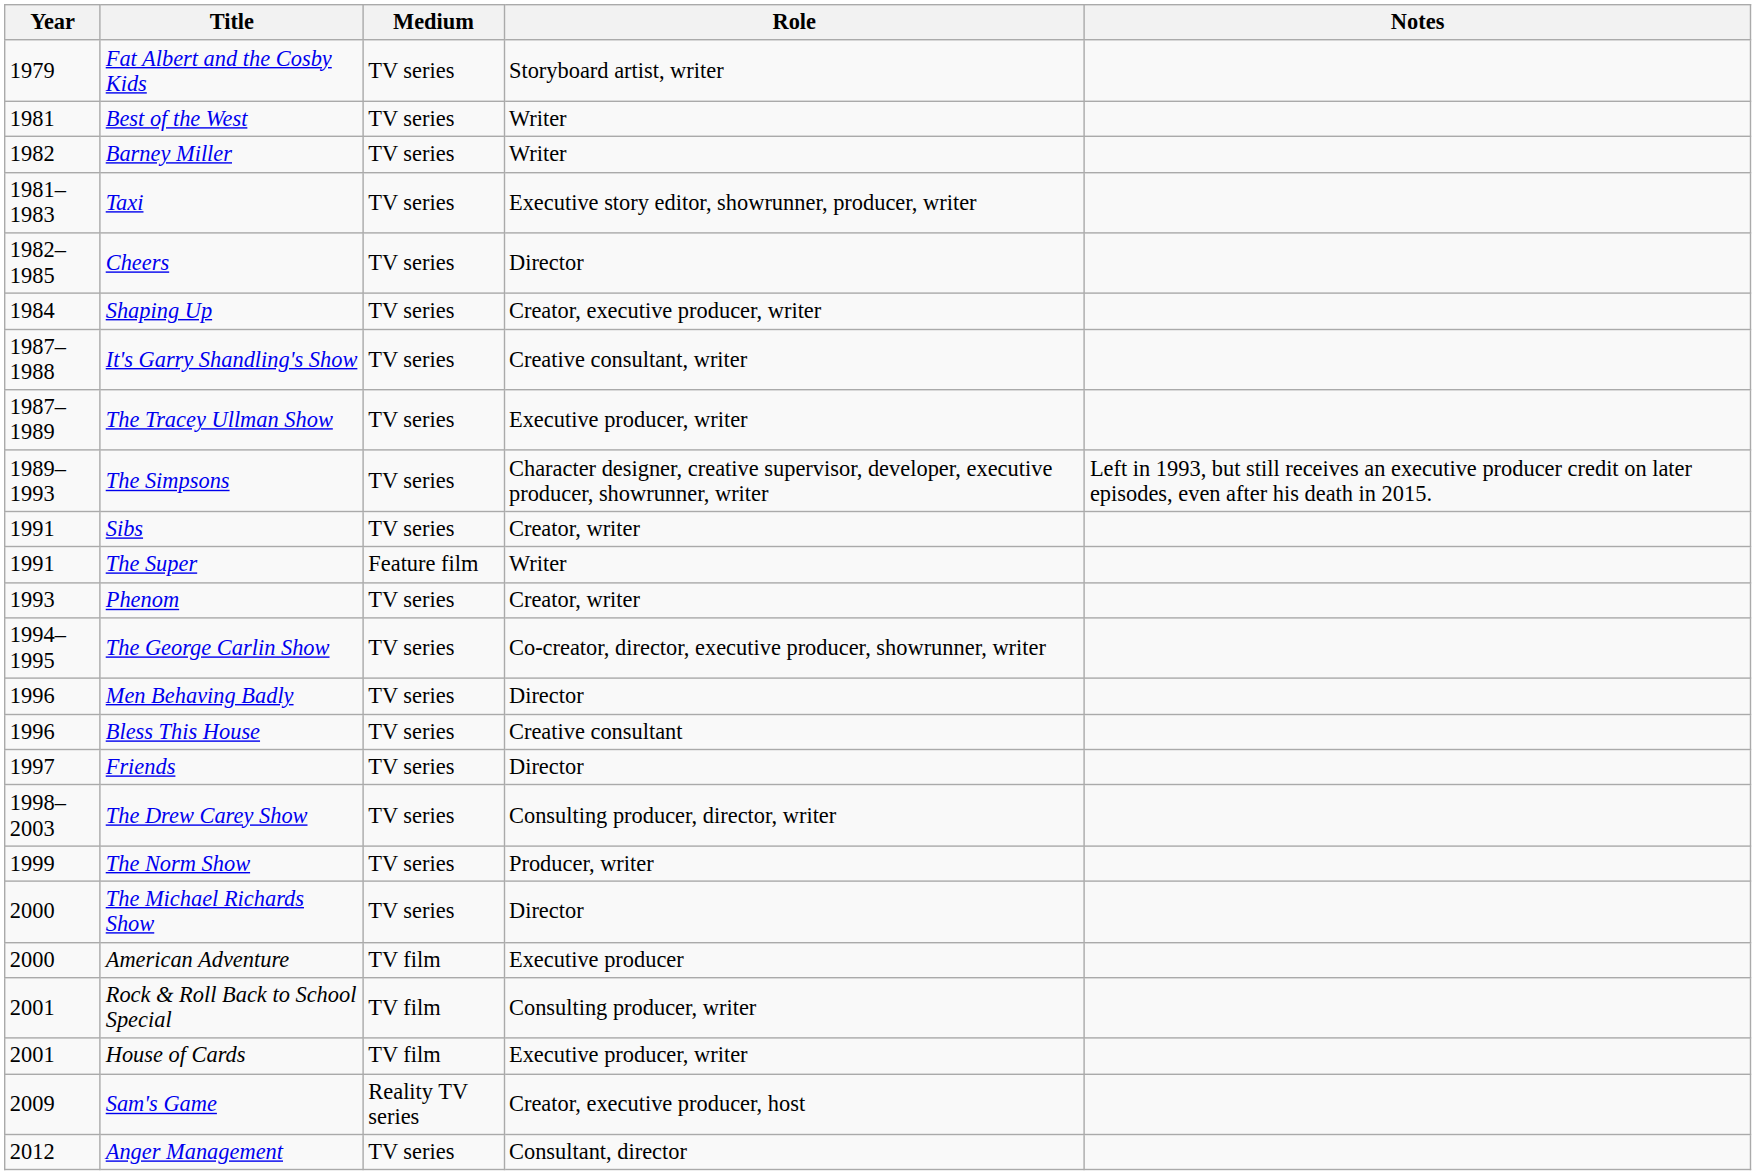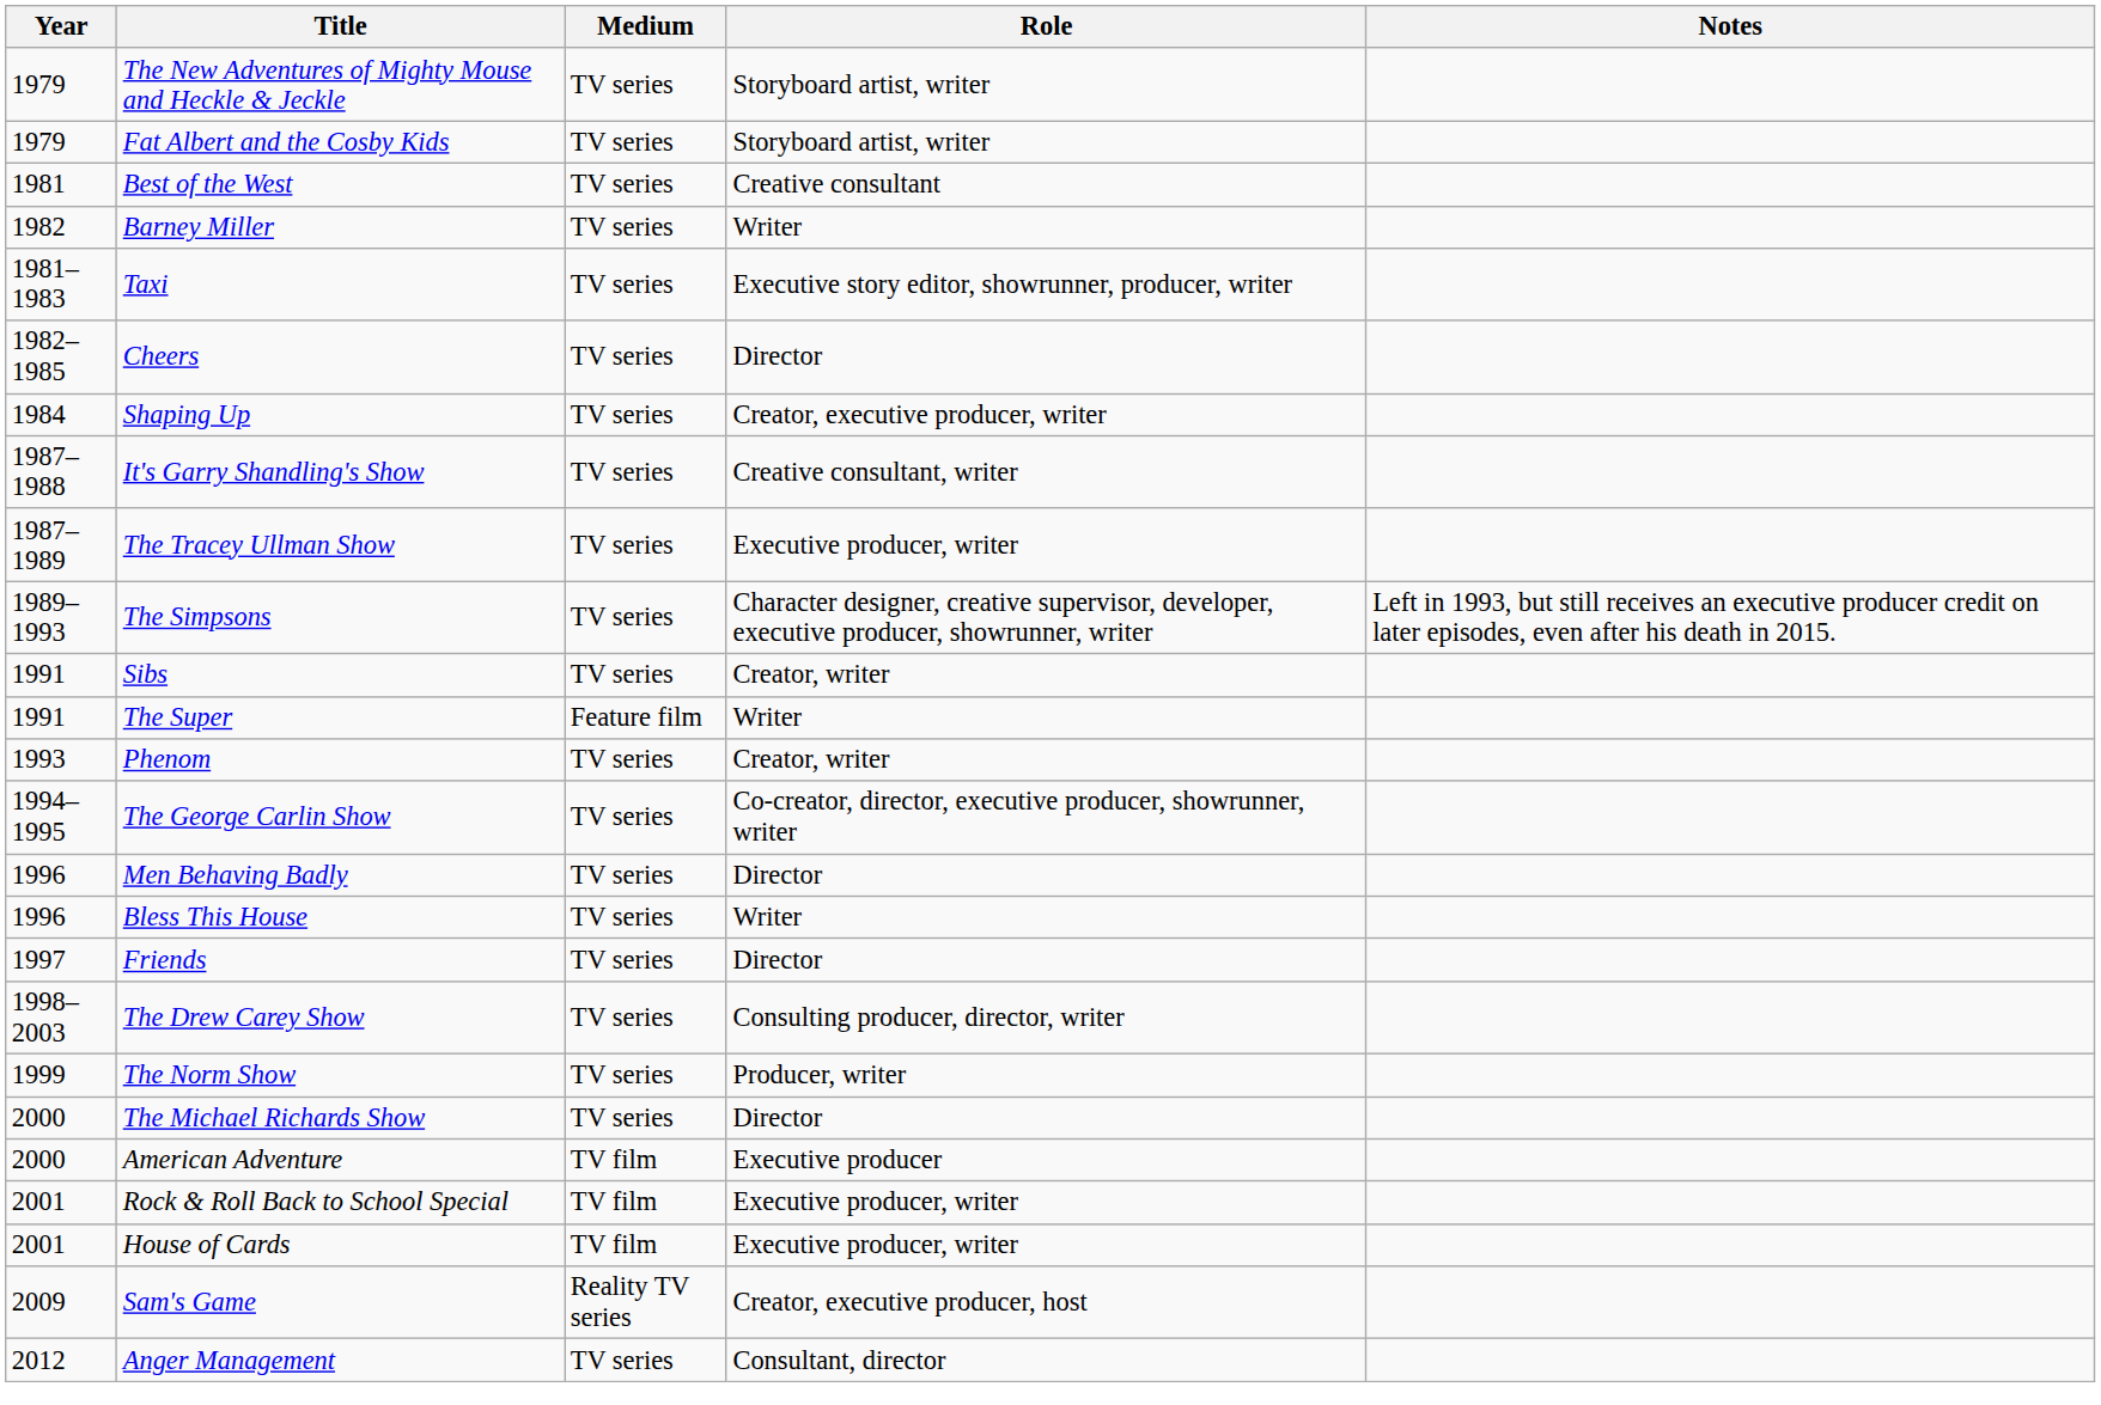 <table class="wikitable plainrowheaders sortable">
 <tr>
 <th scope="col">Year</th>
 <th scope="col">Title</th>
 <th scope="col">Medium</th>
 <th scope="col">Role</th>
 <th scope="col" class="unsortable">Notes</th>
+</tr>
+<tr>
+<td scope="row">1979</td>
+<td><em><a href='#'>The New Adventures of Mighty Mouse and Heckle & Jeckle</a></em></td>
+<td>TV series</td>
+<td>Storyboard artist, writer</td>
+<td></td>
 </tr>
 <tr>
 <td scope="row">1979</td>
 <td><em><a href='#'>Fat Albert and the Cosby Kids</a></em></td>
 <td>TV series</td>
 <td>Storyboard artist, writer</td>
 <td></td>
 </tr>
 <tr>
 <td scope="row">1981</td>
 <td><em><a href='#'>Best of the West</a></em></td>
 <td>TV series</td>
-<td>Writer</td>
+<td>Creative consultant</td>
 <td></td>
 </tr>
 <tr>
 <td scope="row">1982</td>
 <td><em><a href='#'>Barney Miller</a></em></td>
 <td>TV series</td>
 <td>Writer</td>
 <td></td>
 </tr>
 <tr>
 <td scope="row">1981–1983</td>
 <td><em><a href='#'>Taxi</a></em></td>
 <td>TV series</td>
 <td>Executive story editor, showrunner, producer, writer</td>
 <td></td>
 </tr>
 <tr>
 <td scope="row">1982–1985</td>
 <td><em><a href='#'>Cheers</a></em></td>
 <td>TV series</td>
 <td>Director</td>
 <td></td>
 </tr>
 <tr>
 <td scope="row">1984</td>
 <td><em><a href='#'>Shaping Up</a></em></td>
 <td>TV series</td>
 <td>Creator, executive producer, writer</td>
 <td></td>
 </tr>
 <tr>
 <td scope="row">1987–1988</td>
 <td><em><a href='#'>It's Garry Shandling's Show</a></em></td>
 <td>TV series</td>
 <td>Creative consultant, writer</td>
 <td></td>
 </tr>
 <tr>
 <td scope="row">1987–1989</td>
 <td><em><a href='#'>The Tracey Ullman Show</a></em></td>
 <td>TV series</td>
 <td>Executive producer, writer</td>
 <td></td>
 </tr>
 <tr>
 <td scope="row">1989–1993</td>
 <td><em><a href='#'>The Simpsons</a></em></td>
 <td>TV series</td>
 <td>Character designer, creative supervisor, developer, executive producer, showrunner, writer</td>
 <td>Left in 1993, but still receives an executive producer credit on later episodes, even after his death in 2015.</td>
 </tr>
 <tr>
 <td scope="row">1991</td>
 <td><em><a href='#'>Sibs</a></em></td>
 <td>TV series</td>
 <td>Creator, writer</td>
 <td></td>
 </tr>
 <tr>
 <td scope="row">1991</td>
 <td><em><a href='#'>The Super</a></em></td>
 <td>Feature film</td>
 <td>Writer</td>
 <td></td>
 </tr>
 <tr>
 <td scope="row">1993</td>
 <td><em><a href='#'>Phenom</a></em></td>
 <td>TV series</td>
 <td>Creator, writer</td>
 <td></td>
 </tr>
 <tr>
 <td scope="row">1994–1995</td>
 <td><em><a href='#'>The George Carlin Show</a></em></td>
 <td>TV series</td>
 <td>Co-creator, director, executive producer, showrunner, writer</td>
 <td></td>
 </tr>
 <tr>
 <td scope="row">1996</td>
 <td><em><a href='#'>Men Behaving Badly</a></em></td>
 <td>TV series</td>
 <td>Director</td>
 <td></td>
 </tr>
 <tr>
 <td scope="row">1996</td>
 <td><em><a href='#'>Bless This House</a></em></td>
 <td>TV series</td>
-<td>Creative consultant</td>
+<td>Writer</td>
 <td></td>
 </tr>
 <tr>
 <td scope="row">1997</td>
 <td><em><a href='#'>Friends</a></em></td>
 <td>TV series</td>
 <td>Director</td>
 <td></td>
 </tr>
 <tr>
 <td scope="row">1998–2003</td>
 <td><em><a href='#'>The Drew Carey Show</a></em></td>
 <td>TV series</td>
 <td>Consulting producer, director, writer</td>
 <td></td>
 </tr>
 <tr>
 <td scope="row">1999</td>
 <td><em><a href='#'>The Norm Show</a></em></td>
 <td>TV series</td>
 <td>Producer, writer</td>
 <td></td>
 </tr>
 <tr>
 <td scope="row">2000</td>
 <td><em><a href='#'>The Michael Richards Show</a></em></td>
 <td>TV series</td>
 <td>Director</td>
 <td></td>
 </tr>
 <tr>
 <td scope="row">2000</td>
 <td><em>American Adventure</em></td>
 <td>TV film</td>
 <td>Executive producer</td>
 <td></td>
 </tr>
 <tr>
 <td scope="row">2001</td>
 <td><em>Rock & Roll Back to School Special</em></td>
 <td>TV film</td>
-<td>Consulting producer, writer</td>
+<td>Executive producer, writer</td>
 <td></td>
 </tr>
 <tr>
 <td scope="row">2001</td>
 <td><em>House of Cards</em></td>
 <td>TV film</td>
 <td>Executive producer, writer</td>
 <td></td>
 </tr>
 <tr>
 <td scope="row">2009</td>
 <td><em><a href='#'>Sam's Game</a></em></td>
 <td>Reality TV series</td>
 <td>Creator, executive producer, host</td>
 <td></td>
 </tr>
 <tr>
 <td scope="row">2012</td>
 <td><em><a href='#'>Anger Management</a></em></td>
 <td>TV series</td>
 <td>Consultant, director</td>
 <td></td>
 </tr>
 </table>
